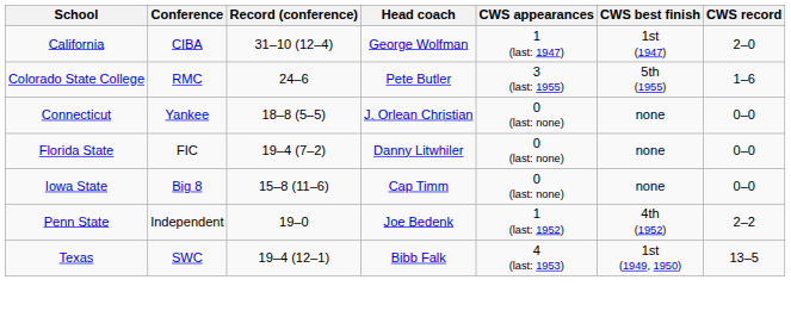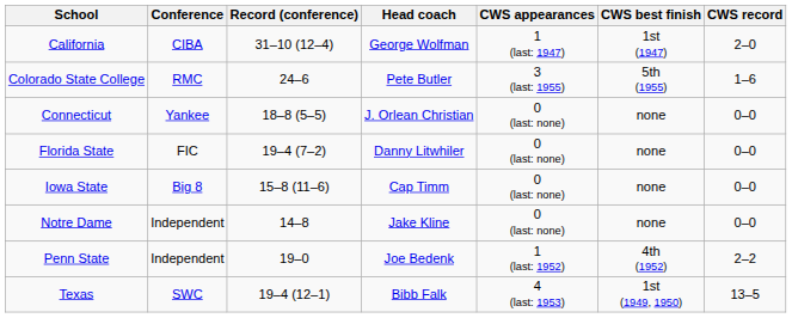 <table class="wikitable">
 <tr>
 <th>School</th>
 <th>Conference</th>
 <th>Record (conference)</th>
 <th>Head coach</th>
 <th>CWS appearances</th>
 <th>CWS best finish</th>
 <th>CWS record</th>
 </tr>
 <tr align=center>
 <td><a href='#'>California</a></td>
 <td><a href='#'>CIBA</a></td>
 <td>31–10 (12–4)</td>
 <td><a href='#'>George Wolfman</a></td>
 <td>1<br><small>(last: <a href='#'>1947</a>)</small></td>
 <td>1st<br><small>(<a href='#'>1947</a>)</small></td>
 <td>2–0</td>
 </tr>
 <tr align=center>
 <td><a href='#'>Colorado State College</a></td>
 <td><a href='#'>RMC</a></td>
 <td>24–6</td>
 <td><a href='#'>Pete Butler</a></td>
 <td>3<br><small>(last: <a href='#'>1955</a>)</small></td>
 <td>5th<br><small>(<a href='#'>1955</a>)</small></td>
 <td>1–6</td>
 </tr>
 <tr align=center>
 <td><a href='#'>Connecticut</a></td>
 <td><a href='#'>Yankee</a></td>
 <td>18–8 (5–5)</td>
 <td><a href='#'>J. Orlean Christian</a></td>
 <td>0<br><small>(last: none)</small></td>
 <td>none</td>
 <td>0–0</td>
 </tr>
 <tr align=center>
 <td><a href='#'>Florida State</a></td>
 <td>FIC</td>
 <td>19–4 (7–2)</td>
 <td><a href='#'>Danny Litwhiler</a></td>
 <td>0<br><small>(last: none)</small></td>
 <td>none</td>
 <td>0–0</td>
 </tr>
 <tr align=center>
 <td><a href='#'>Iowa State</a></td>
 <td><a href='#'>Big 8</a></td>
 <td>15–8 (11–6)</td>
 <td><a href='#'>Cap Timm</a></td>
 <td>0<br><small>(last: none)</small></td>
 <td>none</td>
 <td>0–0</td>
 </tr>
 <tr align=center>
+<td><a href='#'>Notre Dame</a></td>
+<td>Independent</td>
+<td>14–8</td>
+<td><a href='#'>Jake Kline</a></td>
+<td>0<br><small>(last: none)</small></td>
+<td>none</td>
+<td>0–0</td>
+</tr>
+<tr align=center>
 <td><a href='#'>Penn State</a></td>
 <td>Independent</td>
 <td>19–0</td>
 <td><a href='#'>Joe Bedenk</a></td>
 <td>1<br><small>(last: <a href='#'>1952</a>)</small></td>
 <td>4th<br><small>(<a href='#'>1952</a>)</small></td>
 <td>2–2</td>
 </tr>
 <tr align=center>
 <td><a href='#'>Texas</a></td>
 <td><a href='#'>SWC</a></td>
 <td>19–4 (12–1)</td>
 <td><a href='#'>Bibb Falk</a></td>
 <td>4<br><small>(last: <a href='#'>1953</a>)</small></td>
 <td>1st<br><small>(<a href='#'>1949</a>, <a href='#'>1950</a>)</small></td>
 <td>13–5</td>
 </tr>
 </table>
